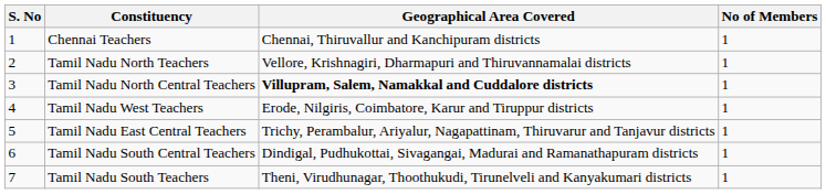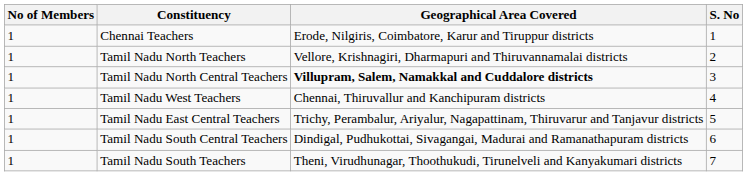 <table class="wikitable">
 <tr>
-<th>S. No</th>
+<th>No of Members</th>
 <th>Constituency</th>
 <th>Geographical Area Covered</th>
-<th>No of Members</th>
+<th>S. No</th>
 </tr>
 <tr>
 <td>1</td>
 <td>Chennai Teachers</td>
-<td>Chennai, Thiruvallur and Kanchipuram districts</td>
-<td>1</td>
-</tr>
-<tr>
-<td>2</td>
-<td>Tamil Nadu North Teachers</td>
-<td>Vellore, Krishnagiri, Dharmapuri and Thiruvannamalai districts</td>
-<td>1</td>
-</tr>
-<tr>
-<td>3</td>
-<td>Tamil Nadu North Central Teachers</td>
-<td><strong>Villupram, Salem, Namakkal and Cuddalore districts</strong></td>
-<td>1</td>
-</tr>
-<tr>
-<td>4</td>
-<td>Tamil Nadu West Teachers</td>
 <td>Erode, Nilgiris, Coimbatore, Karur and Tiruppur districts</td>
 <td>1</td>
 </tr>
 <tr>
-<td>5</td>
+<td>1</td>
+<td>Tamil Nadu North Teachers</td>
+<td>Vellore, Krishnagiri, Dharmapuri and Thiruvannamalai districts</td>
+<td>2</td>
+</tr>
+<tr>
+<td>1</td>
+<td>Tamil Nadu North Central Teachers</td>
+<td><strong>Villupram, Salem, Namakkal and Cuddalore districts</strong></td>
+<td>3</td>
+</tr>
+<tr>
+<td>1</td>
+<td>Tamil Nadu West Teachers</td>
+<td>Chennai, Thiruvallur and Kanchipuram districts</td>
+<td>4</td>
+</tr>
+<tr>
+<td>1</td>
 <td>Tamil Nadu East Central Teachers</td>
 <td>Trichy, Perambalur, Ariyalur, Nagapattinam, Thiruvarur and Tanjavur districts</td>
-<td>1</td>
+<td>5</td>
 </tr>
 <tr>
-<td>6</td>
+<td>1</td>
 <td>Tamil Nadu South Central Teachers</td>
 <td>Dindigal, Pudhukottai, Sivagangai, Madurai and Ramanathapuram districts</td>
-<td>1</td>
+<td>6</td>
 </tr>
 <tr>
-<td>7</td>
+<td>1</td>
 <td>Tamil Nadu South Teachers</td>
 <td>Theni, Virudhunagar, Thoothukudi, Tirunelveli and Kanyakumari districts</td>
-<td>1</td>
+<td>7</td>
 </tr>
 </table>
